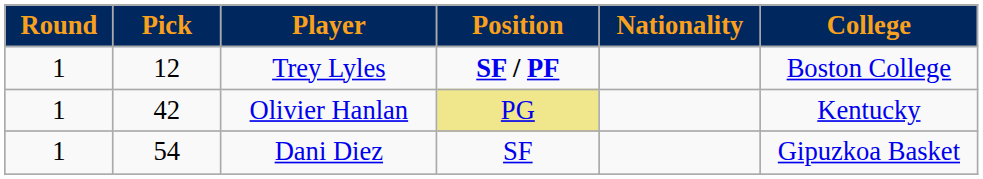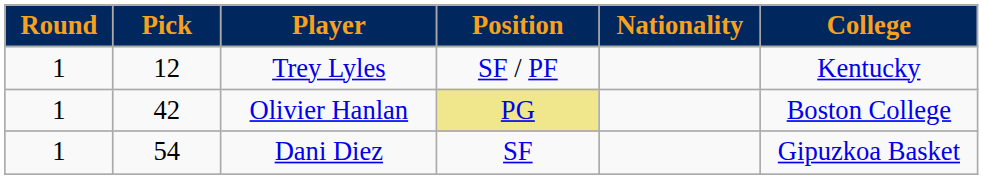 <table class="wikitable sortable sortable">
 <tr>
 <th style="background:#00275e; color:#f9a11c" width="10%">Round</th>
 <th style="background:#00275e; color:#f9a11c" width="10%">Pick</th>
 <th style="background:#00275e; color:#f9a11c" width="20%">Player</th>
 <th style="background:#00275e; color:#f9a11c" width="15%">Position</th>
 <th style="background:#00275e; color:#f9a11c" width="15%">Nationality</th>
 <th style="background:#00275e; color:#f9a11c" width="20%">College</th>
 </tr>
 <tr style="text-align: center">
 <td>1</td>
 <td>12</td>
 <td><a href='#'>Trey Lyles</a></td>
-<td><strong><a href='#'>SF</a> / <a href='#'>PF</a></strong></td>
+<td><a href='#'>SF</a> / <a href='#'>PF</a></td>
 <td></td>
-<td><a href='#'>Boston College</a></td>
+<td><a href='#'>Kentucky</a></td>
 </tr>
 <tr style="text-align: center">
 <td>1</td>
 <td>42</td>
 <td><a href='#'>Olivier Hanlan</a></td>
 <td style="background: khaki;"><a href='#'>PG</a></td>
 <td></td>
-<td><a href='#'>Kentucky</a></td>
+<td><a href='#'>Boston College</a></td>
 </tr>
 <tr style="text-align: center">
 <td>1</td>
 <td>54</td>
 <td><a href='#'>Dani Diez</a></td>
 <td><a href='#'>SF</a></td>
 <td></td>
 <td><a href='#'>Gipuzkoa Basket</a></td>
 </tr>
 </table>
